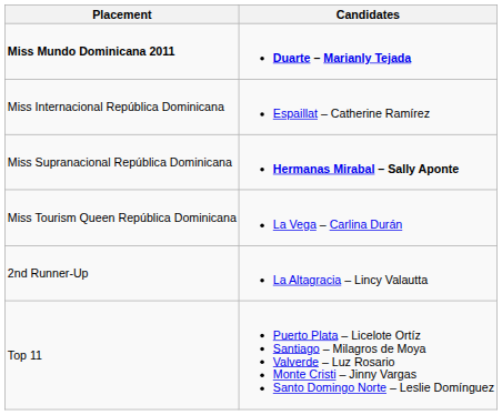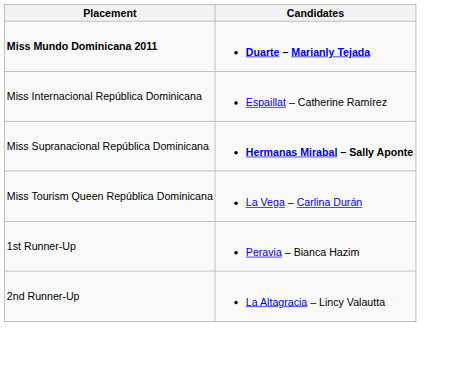 <table class="wikitable sortable" style="font-size: 95%;">
 <tr>
 <th>Placement</th>
 <th>Candidates</th>
 </tr>
 <tr>
 <td><strong>Miss Mundo Dominicana 2011</strong></td>
 <td><br><ul><li><strong><a href='#'>Duarte</a> – <a href='#'>Marianly Tejada</a></strong></li></ul></td>
 </tr>
 <tr>
 <td>Miss Internacional República Dominicana</td>
 <td><br><ul><li><a href='#'>Espaillat</a> – Catherine Ramírez</li></ul></td>
 </tr>
 <tr>
 <td>Miss Supranacional República Dominicana</td>
 <td><strong><br><ul><li><a href='#'>Hermanas Mirabal</a> – Sally Aponte</li></ul></strong></td>
 </tr>
 <tr>
 <td>Miss Tourism Queen República Dominicana</td>
 <td><br><ul><li><a href='#'>La Vega</a> – <a href='#'>Carlina Durán</a></li></ul></td>
 </tr>
 <tr>
+<td>1st Runner-Up</td>
+<td><br><ul><li><a href='#'>Peravia</a> – Bianca Hazim</li></ul></td>
+</tr>
+<tr>
 <td>2nd Runner-Up</td>
 <td><br><ul><li><a href='#'>La Altagracia</a> – Lincy Valautta</li></ul></td>
 </tr>
-<tr>
-<td>Top 11</td>
-<td><br><ul><li><a href='#'>Puerto Plata</a> – Licelote Ortíz</li><li><a href='#'>Santiago</a> – Milagros de Moya</li><li><a href='#'>Valverde</a> – Luz Rosario</li><li><a href='#'>Monte Cristi</a> –  Jinny Vargas</li><li><a href='#'>Santo Domingo Norte</a> – Leslie Domínguez</li></ul></td>
-</tr>
 </table>
